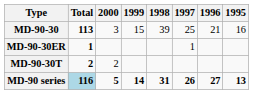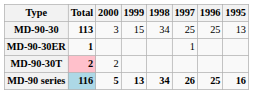 <table class="wikitable" style="text-align:right; font-size:95%;">
 <tr>
 <th>Type</th>
 <th>Total</th>
 <th>2000</th>
 <th>1999</th>
 <th>1998</th>
 <th>1997</th>
 <th>1996</th>
 <th>1995</th>
 </tr>
 <tr>
 <th>MD-90-30</th>
 <td><strong>113</strong></td>
 <td>3</td>
 <td>15</td>
-<td>39</td>
+<td>34</td>
 <td>25</td>
-<td>21</td>
-<td>16</td>
+<td>25</td>
+<td>13</td>
 </tr>
 <tr>
 <th>MD-90-30ER</th>
 <td><strong>1</strong></td>
 <td></td>
 <td></td>
 <td></td>
 <td>1</td>
 <td></td>
 <td></td>
 </tr>
 <tr>
 <th>MD-90-30T</th>
-<td><strong>2</strong></td>
+<td style="background: pink;"><strong>2</strong></td>
 <td>2</td>
 <td></td>
 <td></td>
 <td></td>
 <td></td>
 <td></td>
 </tr>
 <tr>
 <th>MD-90 series</th>
 <td style="background: lightblue;"><strong>116</strong></td>
 <td><strong>5</strong></td>
-<td><strong>14</strong></td>
-<td><strong>31</strong></td>
+<td><strong>13</strong></td>
+<td><strong>34</strong></td>
 <td><strong>26</strong></td>
-<td><strong>27</strong></td>
-<td><strong>13</strong></td>
+<td><strong>25</strong></td>
+<td><strong>16</strong></td>
 </tr>
 </table>
